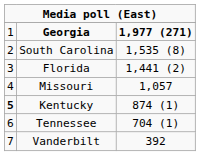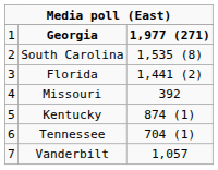 <table class="wikitable">
 <tr align="center">
 <td align="center" Colspan="3"><strong>Media poll (East)</strong></td>
 </tr>
 <tr align="center">
 </tr>
 <tr align="center">
 <td>1</td>
 <td><strong>Georgia</strong></td>
 <td><strong>1,977 (271)</strong></td>
 </tr>
 <tr align="center">
 <td>2</td>
 <td>South Carolina</td>
 <td>1,535 (8)</td>
 </tr>
 <tr align="center">
 <td>3</td>
 <td>Florida</td>
 <td>1,441 (2)</td>
 </tr>
 <tr align="center">
 <td>4</td>
 <td>Missouri</td>
-<td>1,057</td>
+<td>392</td>
 </tr>
 <tr align="center">
-<td><strong>5</strong></td>
+<td>5</td>
 <td>Kentucky</td>
 <td>874 (1)</td>
 </tr>
 <tr align="center">
 <td>6</td>
 <td>Tennessee</td>
 <td>704 (1)</td>
 </tr>
 <tr align="center">
 <td>7</td>
 <td>Vanderbilt</td>
-<td>392</td>
+<td>1,057</td>
 </tr>
 </table>
